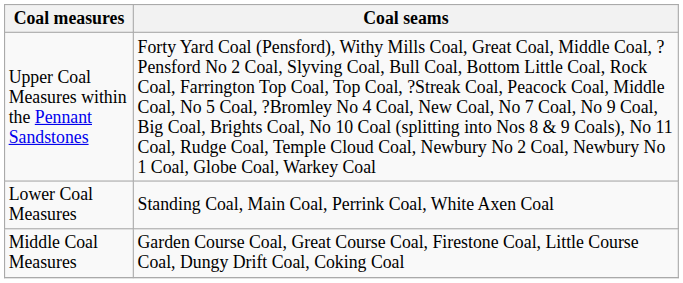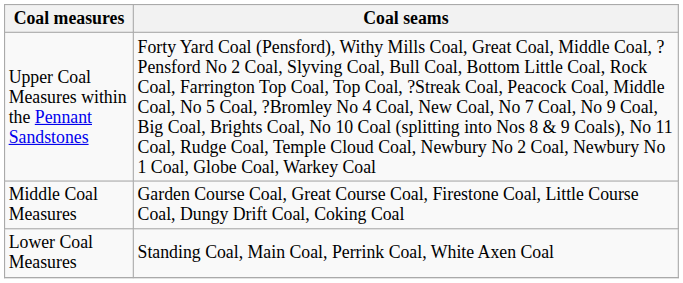 <table class="wikitable plainrowheaders">
 <tr>
 <th>Coal measures</th>
 <th>Coal seams</th>
 </tr>
 <tr>
 <td>Upper Coal Measures within the <a href='#'>Pennant Sandstones</a></td>
 <td>Forty Yard Coal (Pensford), Withy Mills Coal, Great Coal, Middle Coal, ?Pensford No 2 Coal, Slyving Coal, Bull Coal, Bottom Little Coal, Rock Coal, Farrington Top Coal, Top Coal, ?Streak Coal, Peacock Coal, Middle Coal, No 5 Coal, ?Bromley No 4 Coal, New Coal, No 7 Coal, No 9 Coal, Big Coal, Brights Coal, No 10 Coal (splitting into Nos 8 & 9 Coals), No 11 Coal, Rudge Coal, Temple Cloud Coal, Newbury No 2 Coal, Newbury No 1 Coal, Globe Coal, Warkey Coal<br></td>
 </tr>
 <tr>
+<td>Middle Coal Measures</td>
+<td>Garden Course Coal, Great Course Coal, Firestone Coal, Little Course Coal, Dungy Drift Coal, Coking Coal</td>
+</tr>
+<tr>
 <td>Lower Coal Measures</td>
 <td>Standing Coal, Main Coal, Perrink Coal, White Axen Coal</td>
 </tr>
 <tr>
-<td>Middle Coal Measures</td>
-<td>Garden Course Coal, Great Course Coal, Firestone Coal, Little Course Coal, Dungy Drift Coal, Coking Coal</td>
-</tr>
-<tr>
 </tr>
 </table>
